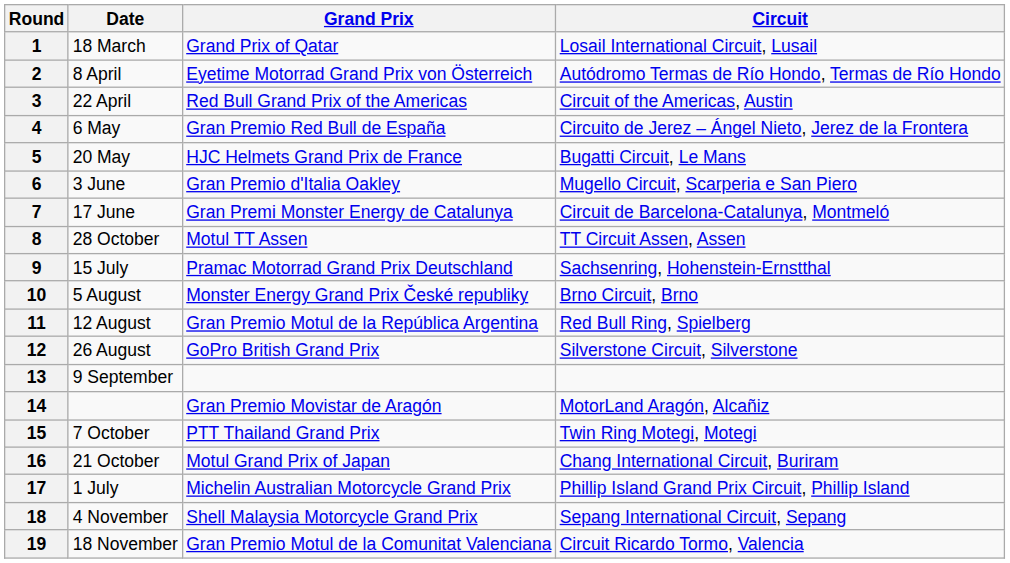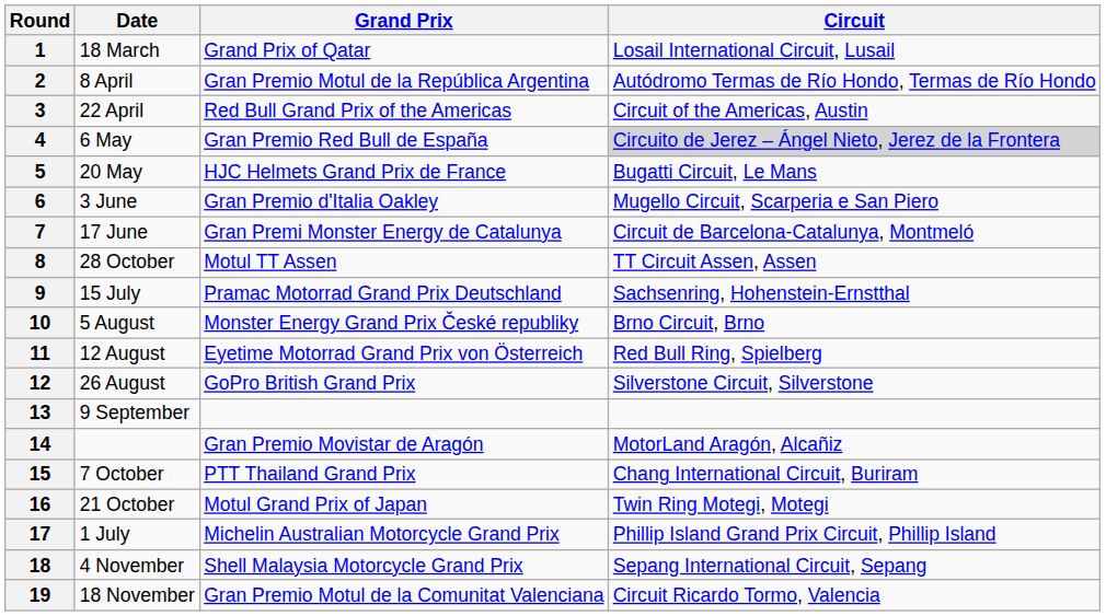 <table class="wikitable" style="font-size: 85%;">
 <tr>
 <th>Round</th>
 <th>Date</th>
 <th><a href='#'>Grand Prix</a></th>
 <th><a href='#'>Circuit</a></th>
 </tr>
 <tr>
 <th>1</th>
 <td>18 March</td>
 <td> <a href='#'>Grand Prix of Qatar</a></td>
 <td><a href='#'>Losail International Circuit</a>, <a href='#'>Lusail</a></td>
 </tr>
 <tr>
 <th>2</th>
 <td>8 April</td>
-<td> <a href='#'>Eyetime Motorrad Grand Prix von Österreich</a></td>
+<td> <a href='#'>Gran Premio Motul de la República Argentina</a></td>
 <td><a href='#'>Autódromo Termas de Río Hondo</a>, <a href='#'>Termas de Río Hondo</a></td>
 </tr>
 <tr>
 <th>3</th>
 <td>22 April</td>
 <td> <a href='#'>Red Bull Grand Prix of the Americas</a></td>
 <td><a href='#'>Circuit of the Americas</a>, <a href='#'>Austin</a></td>
 </tr>
 <tr>
 <th>4</th>
 <td>6 May</td>
 <td> <a href='#'>Gran Premio Red Bull de España</a></td>
-<td><a href='#'>Circuito de Jerez – Ángel Nieto</a>, <a href='#'>Jerez de la Frontera</a></td>
+<td style="background: lightgrey;"><a href='#'>Circuito de Jerez – Ángel Nieto</a>, <a href='#'>Jerez de la Frontera</a></td>
 </tr>
 <tr>
 <th>5</th>
 <td>20 May</td>
 <td> <a href='#'>HJC Helmets Grand Prix de France</a></td>
 <td><a href='#'>Bugatti Circuit</a>, <a href='#'>Le Mans</a></td>
 </tr>
 <tr>
 <th>6</th>
 <td>3 June</td>
 <td> <a href='#'>Gran Premio d'Italia Oakley</a></td>
 <td><a href='#'>Mugello Circuit</a>, <a href='#'>Scarperia e San Piero</a></td>
 </tr>
 <tr>
 <th>7</th>
 <td>17 June</td>
 <td> <a href='#'>Gran Premi Monster Energy de Catalunya</a></td>
 <td><a href='#'>Circuit de Barcelona-Catalunya</a>, <a href='#'>Montmeló</a></td>
 </tr>
 <tr>
 <th>8</th>
 <td>28 October</td>
 <td> <a href='#'>Motul TT Assen</a></td>
 <td><a href='#'>TT Circuit Assen</a>, <a href='#'>Assen</a></td>
 </tr>
 <tr>
 <th>9</th>
 <td>15 July</td>
 <td> <a href='#'>Pramac Motorrad Grand Prix Deutschland</a></td>
 <td><a href='#'>Sachsenring</a>, <a href='#'>Hohenstein-Ernstthal</a></td>
 </tr>
 <tr>
 <th>10</th>
 <td>5 August</td>
 <td> <a href='#'>Monster Energy Grand Prix České republiky</a></td>
 <td><a href='#'>Brno Circuit</a>, <a href='#'>Brno</a></td>
 </tr>
 <tr>
 <th>11</th>
 <td>12 August</td>
-<td> <a href='#'>Gran Premio Motul de la República Argentina</a></td>
+<td> <a href='#'>Eyetime Motorrad Grand Prix von Österreich</a></td>
 <td><a href='#'>Red Bull Ring</a>, <a href='#'>Spielberg</a></td>
 </tr>
 <tr>
 <th>12</th>
 <td>26 August</td>
 <td> <a href='#'>GoPro British Grand Prix</a></td>
 <td><a href='#'>Silverstone Circuit</a>, <a href='#'>Silverstone</a></td>
 </tr>
 <tr>
 <th>13</th>
 <td>9 September</td>
 <td></td>
 <td></td>
 </tr>
 <tr>
 <th>14</th>
 <td></td>
 <td> <a href='#'>Gran Premio Movistar de Aragón</a></td>
 <td><a href='#'>MotorLand Aragón</a>, <a href='#'>Alcañiz</a></td>
 </tr>
 <tr>
 <th>15</th>
 <td>7 October</td>
 <td> <a href='#'>PTT Thailand Grand Prix</a></td>
-<td><a href='#'>Twin Ring Motegi</a>, <a href='#'>Motegi</a></td>
+<td><a href='#'>Chang International Circuit</a>, <a href='#'>Buriram</a></td>
 </tr>
 <tr>
 <th>16</th>
 <td>21 October</td>
 <td> <a href='#'>Motul Grand Prix of Japan</a></td>
-<td><a href='#'>Chang International Circuit</a>, <a href='#'>Buriram</a></td>
+<td><a href='#'>Twin Ring Motegi</a>, <a href='#'>Motegi</a></td>
 </tr>
 <tr>
 <th>17</th>
 <td>1 July</td>
 <td> <a href='#'>Michelin Australian Motorcycle Grand Prix</a></td>
 <td><a href='#'>Phillip Island Grand Prix Circuit</a>, <a href='#'>Phillip Island</a></td>
 </tr>
 <tr>
 <th>18</th>
 <td>4 November</td>
 <td> <a href='#'>Shell Malaysia Motorcycle Grand Prix</a></td>
 <td><a href='#'>Sepang International Circuit</a>, <a href='#'>Sepang</a></td>
 </tr>
 <tr>
 <th>19</th>
 <td>18 November</td>
 <td> <a href='#'>Gran Premio Motul de la Comunitat Valenciana</a></td>
 <td><a href='#'>Circuit Ricardo Tormo</a>, <a href='#'>Valencia</a></td>
 </tr>
 </table>
